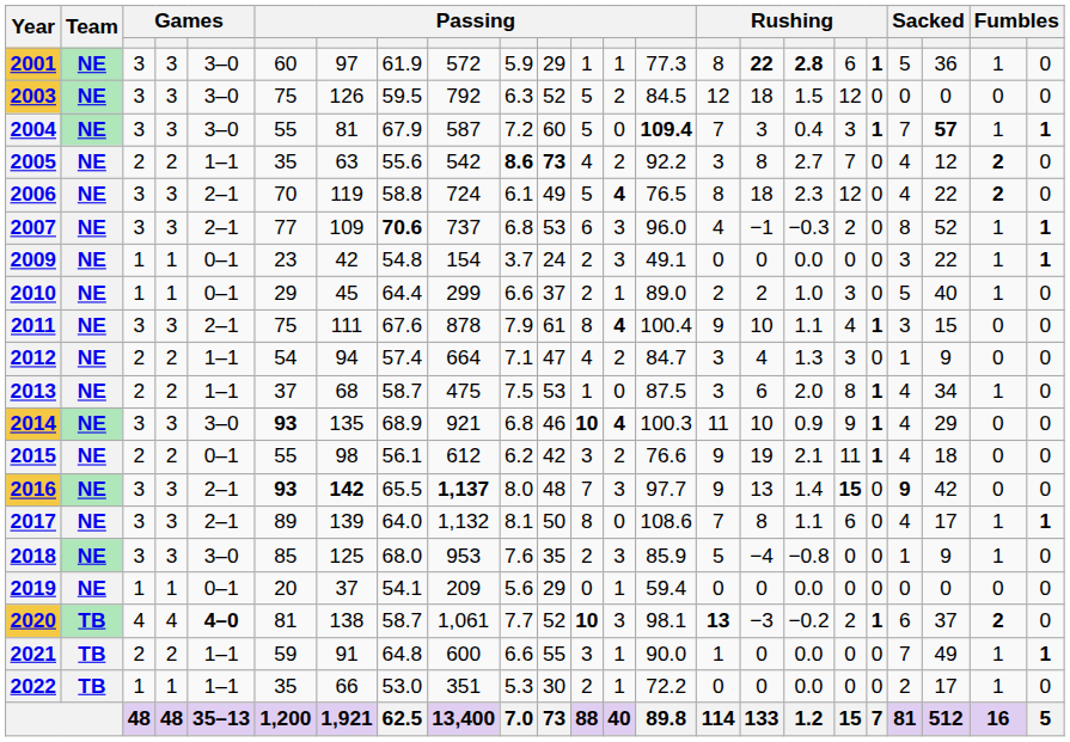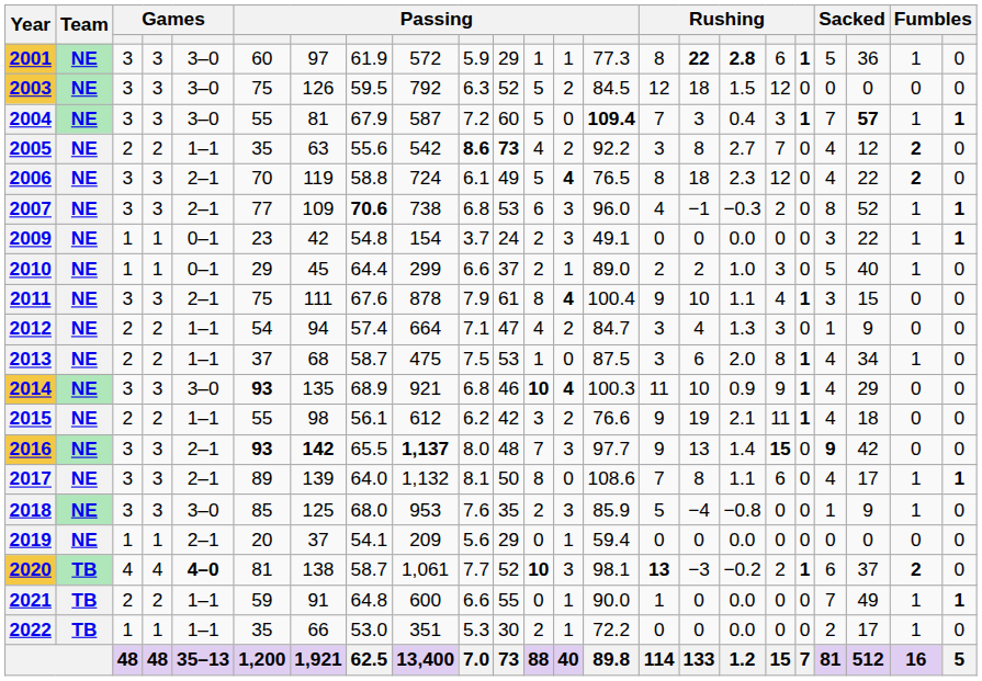 <table class="wikitable" style="text-align:center;">
 <tr>
 <th rowspan="2">Year</th>
 <th rowspan="2">Team</th>
 <th colspan="3">Games</th>
 <th colspan="9">Passing</th>
 <th colspan="5">Rushing</th>
 <th colspan="2">Sacked</th>
 <th colspan="2">Fumbles</th>
 </tr>
 <tr>
 <th></th>
 <th></th>
 <th></th>
 <th></th>
 <th></th>
 <th></th>
 <th></th>
 <th></th>
 <th></th>
 <th></th>
 <th></th>
 <th></th>
 <th></th>
 <th></th>
 <th></th>
 <th></th>
 <th></th>
 <th></th>
 <th></th>
 <th></th>
 <th></th>
 </tr>
 <tr>
 <th style="background:#f4c842;"><a href='#'>2001</a></th>
 <th style="background:#afe6ba;"><a href='#'>NE</a></th>
 <td>3</td>
 <td>3</td>
 <td>3–0</td>
 <td>60</td>
 <td>97</td>
 <td>61.9</td>
 <td>572</td>
 <td>5.9</td>
 <td>29</td>
 <td>1</td>
 <td>1</td>
 <td>77.3</td>
 <td>8</td>
 <td><strong>22</strong></td>
 <td><strong>2.8</strong></td>
 <td>6</td>
 <td><strong>1</strong></td>
 <td>5</td>
 <td>36</td>
 <td>1</td>
 <td>0</td>
 </tr>
 <tr>
 <th style="background:#f4c842;"><a href='#'>2003</a></th>
 <th style="background:#afe6ba;"><a href='#'>NE</a></th>
 <td>3</td>
 <td>3</td>
 <td>3–0</td>
 <td>75</td>
 <td>126</td>
 <td>59.5</td>
 <td>792</td>
 <td>6.3</td>
 <td>52</td>
 <td>5</td>
 <td>2</td>
 <td>84.5</td>
 <td>12</td>
 <td>18</td>
 <td>1.5</td>
 <td>12</td>
 <td>0</td>
 <td>0</td>
 <td>0</td>
 <td>0</td>
 <td>0</td>
 </tr>
 <tr>
 <th><a href='#'>2004</a></th>
 <th style="background:#afe6ba;"><a href='#'>NE</a></th>
 <td>3</td>
 <td>3</td>
 <td>3–0</td>
 <td>55</td>
 <td>81</td>
 <td>67.9</td>
 <td>587</td>
 <td>7.2</td>
 <td>60</td>
 <td>5</td>
 <td>0</td>
 <td><strong>109.4</strong></td>
 <td>7</td>
 <td>3</td>
 <td>0.4</td>
 <td>3</td>
 <td><strong>1</strong></td>
 <td>7</td>
 <td><strong>57</strong></td>
 <td>1</td>
 <td><strong>1</strong></td>
 </tr>
 <tr>
 <th><a href='#'>2005</a></th>
 <th><a href='#'>NE</a></th>
 <td>2</td>
 <td>2</td>
 <td>1–1</td>
 <td>35</td>
 <td>63</td>
 <td>55.6</td>
 <td>542</td>
 <td><strong>8.6</strong></td>
 <td><strong>73</strong></td>
 <td>4</td>
 <td>2</td>
 <td>92.2</td>
 <td>3</td>
 <td>8</td>
 <td>2.7</td>
 <td>7</td>
 <td>0</td>
 <td>4</td>
 <td>12</td>
 <td><strong>2</strong></td>
 <td>0</td>
 </tr>
 <tr>
 <th><a href='#'>2006</a></th>
 <th><a href='#'>NE</a></th>
 <td>3</td>
 <td>3</td>
 <td>2–1</td>
 <td>70</td>
 <td>119</td>
 <td>58.8</td>
 <td>724</td>
 <td>6.1</td>
 <td>49</td>
 <td>5</td>
 <td><strong>4</strong></td>
 <td>76.5</td>
 <td>8</td>
 <td>18</td>
 <td>2.3</td>
 <td>12</td>
 <td>0</td>
 <td>4</td>
 <td>22</td>
 <td><strong>2</strong></td>
 <td>0</td>
 </tr>
 <tr>
 <th><a href='#'>2007</a></th>
 <th><a href='#'>NE</a></th>
 <td>3</td>
 <td>3</td>
 <td>2–1</td>
 <td>77</td>
 <td>109</td>
 <td><strong>70.6</strong></td>
-<td>737</td>
+<td>738</td>
 <td>6.8</td>
 <td>53</td>
 <td>6</td>
 <td>3</td>
 <td>96.0</td>
 <td>4</td>
 <td>−1</td>
 <td>−0.3</td>
 <td>2</td>
 <td>0</td>
 <td>8</td>
 <td>52</td>
 <td>1</td>
 <td><strong>1</strong></td>
 </tr>
 <tr>
 <th><a href='#'>2009</a></th>
 <th><a href='#'>NE</a></th>
 <td>1</td>
 <td>1</td>
 <td>0–1</td>
 <td>23</td>
 <td>42</td>
 <td>54.8</td>
 <td>154</td>
 <td>3.7</td>
 <td>24</td>
 <td>2</td>
 <td>3</td>
 <td>49.1</td>
 <td>0</td>
 <td>0</td>
 <td>0.0</td>
 <td>0</td>
 <td>0</td>
 <td>3</td>
 <td>22</td>
 <td>1</td>
 <td><strong>1</strong></td>
 </tr>
 <tr>
 <th><a href='#'>2010</a></th>
 <th><a href='#'>NE</a></th>
 <td>1</td>
 <td>1</td>
 <td>0–1</td>
 <td>29</td>
 <td>45</td>
 <td>64.4</td>
 <td>299</td>
 <td>6.6</td>
 <td>37</td>
 <td>2</td>
 <td>1</td>
 <td>89.0</td>
 <td>2</td>
 <td>2</td>
 <td>1.0</td>
 <td>3</td>
 <td>0</td>
 <td>5</td>
 <td>40</td>
 <td>1</td>
 <td>0</td>
 </tr>
 <tr>
 <th><a href='#'>2011</a></th>
 <th><a href='#'>NE</a></th>
 <td>3</td>
 <td>3</td>
 <td>2–1</td>
 <td>75</td>
 <td>111</td>
 <td>67.6</td>
 <td>878</td>
 <td>7.9</td>
 <td>61</td>
 <td>8</td>
 <td><strong>4</strong></td>
 <td>100.4</td>
 <td>9</td>
 <td>10</td>
 <td>1.1</td>
 <td>4</td>
 <td><strong>1</strong></td>
 <td>3</td>
 <td>15</td>
 <td>0</td>
 <td>0</td>
 </tr>
 <tr>
 <th><a href='#'>2012</a></th>
 <th><a href='#'>NE</a></th>
 <td>2</td>
 <td>2</td>
 <td>1–1</td>
 <td>54</td>
 <td>94</td>
 <td>57.4</td>
 <td>664</td>
 <td>7.1</td>
 <td>47</td>
 <td>4</td>
 <td>2</td>
 <td>84.7</td>
 <td>3</td>
 <td>4</td>
 <td>1.3</td>
 <td>3</td>
 <td>0</td>
 <td>1</td>
 <td>9</td>
 <td>0</td>
 <td>0</td>
 </tr>
 <tr>
 <th><a href='#'>2013</a></th>
 <th><a href='#'>NE</a></th>
 <td>2</td>
 <td>2</td>
 <td>1–1</td>
 <td>37</td>
 <td>68</td>
 <td>58.7</td>
 <td>475</td>
 <td>7.5</td>
 <td>53</td>
 <td>1</td>
 <td>0</td>
 <td>87.5</td>
 <td>3</td>
 <td>6</td>
 <td>2.0</td>
 <td>8</td>
 <td><strong>1</strong></td>
 <td>4</td>
 <td>34</td>
 <td>1</td>
 <td>0</td>
 </tr>
 <tr>
 <th style="background:#f4c842;"><a href='#'>2014</a></th>
 <th style="background:#afe6ba;"><a href='#'>NE</a></th>
 <td>3</td>
 <td>3</td>
 <td>3–0</td>
 <td><strong>93</strong></td>
 <td>135</td>
 <td>68.9</td>
 <td>921</td>
 <td>6.8</td>
 <td>46</td>
 <td><strong>10</strong></td>
 <td><strong>4</strong></td>
 <td>100.3</td>
 <td>11</td>
 <td>10</td>
 <td>0.9</td>
 <td>9</td>
 <td><strong>1</strong></td>
 <td>4</td>
 <td>29</td>
 <td>0</td>
 <td>0</td>
 </tr>
 <tr>
 <th><a href='#'>2015</a></th>
 <th><a href='#'>NE</a></th>
 <td>2</td>
 <td>2</td>
-<td>0–1</td>
+<td>1–1</td>
 <td>55</td>
 <td>98</td>
 <td>56.1</td>
 <td>612</td>
 <td>6.2</td>
 <td>42</td>
 <td>3</td>
 <td>2</td>
 <td>76.6</td>
 <td>9</td>
 <td>19</td>
 <td>2.1</td>
 <td>11</td>
 <td><strong>1</strong></td>
 <td>4</td>
 <td>18</td>
 <td>0</td>
 <td>0</td>
 </tr>
 <tr>
 <th style="background:#f4c842;"><a href='#'>2016</a></th>
 <th style="background:#afe6ba;"><a href='#'>NE</a></th>
 <td>3</td>
 <td>3</td>
 <td>2–1</td>
 <td><strong>93</strong></td>
 <td><strong>142</strong></td>
 <td>65.5</td>
 <td><strong>1,137</strong></td>
 <td>8.0</td>
 <td>48</td>
 <td>7</td>
 <td>3</td>
 <td>97.7</td>
 <td>9</td>
 <td>13</td>
 <td>1.4</td>
 <td><strong>15</strong></td>
 <td>0</td>
 <td><strong>9</strong></td>
 <td>42</td>
 <td>0</td>
 <td>0</td>
 </tr>
 <tr>
 <th><a href='#'>2017</a></th>
 <th><a href='#'>NE</a></th>
 <td>3</td>
 <td>3</td>
 <td>2–1</td>
 <td>89</td>
 <td>139</td>
 <td>64.0</td>
 <td>1,132</td>
 <td>8.1</td>
 <td>50</td>
 <td>8</td>
 <td>0</td>
 <td>108.6</td>
 <td>7</td>
 <td>8</td>
 <td>1.1</td>
 <td>6</td>
 <td>0</td>
 <td>4</td>
 <td>17</td>
 <td>1</td>
 <td><strong>1</strong></td>
 </tr>
 <tr>
 <th><a href='#'>2018</a></th>
 <th style="background:#afe6ba;"><a href='#'>NE</a></th>
 <td>3</td>
 <td>3</td>
 <td>3–0</td>
 <td>85</td>
 <td>125</td>
 <td>68.0</td>
 <td>953</td>
 <td>7.6</td>
 <td>35</td>
 <td>2</td>
 <td>3</td>
 <td>85.9</td>
 <td>5</td>
 <td>−4</td>
 <td>−0.8</td>
 <td>0</td>
 <td>0</td>
 <td>1</td>
 <td>9</td>
 <td>1</td>
 <td>0</td>
 </tr>
 <tr>
 <th><a href='#'>2019</a></th>
 <th><a href='#'>NE</a></th>
 <td>1</td>
 <td>1</td>
-<td>0–1</td>
+<td>2–1</td>
 <td>20</td>
 <td>37</td>
 <td>54.1</td>
 <td>209</td>
 <td>5.6</td>
 <td>29</td>
 <td>0</td>
 <td>1</td>
 <td>59.4</td>
 <td>0</td>
 <td>0</td>
 <td>0.0</td>
 <td>0</td>
 <td>0</td>
 <td>0</td>
 <td>0</td>
 <td>0</td>
 <td>0</td>
 </tr>
 <tr>
 <th style="background:#f4c842;"><a href='#'>2020</a></th>
 <th style="background:#afe6ba;"><a href='#'>TB</a></th>
 <td>4</td>
 <td>4</td>
 <td><strong>4–0</strong></td>
 <td>81</td>
 <td>138</td>
 <td>58.7</td>
 <td>1,061</td>
 <td>7.7</td>
 <td>52</td>
 <td><strong>10</strong></td>
 <td>3</td>
 <td>98.1</td>
 <td><strong>13</strong></td>
 <td>−3</td>
 <td>−0.2</td>
 <td>2</td>
 <td><strong>1</strong></td>
 <td>6</td>
 <td>37</td>
 <td><strong>2</strong></td>
 <td>0</td>
 </tr>
 <tr>
 <th><a href='#'>2021</a></th>
 <th><a href='#'>TB</a></th>
 <td>2</td>
 <td>2</td>
 <td>1–1</td>
 <td>59</td>
 <td>91</td>
 <td>64.8</td>
 <td>600</td>
 <td>6.6</td>
 <td>55</td>
-<td>3</td>
+<td>0</td>
 <td>1</td>
 <td>90.0</td>
 <td>1</td>
 <td>0</td>
 <td>0.0</td>
 <td>0</td>
 <td>0</td>
 <td>7</td>
 <td>49</td>
 <td>1</td>
 <td><strong>1</strong></td>
 </tr>
 <tr>
 <th><a href='#'>2022</a></th>
 <th><a href='#'>TB</a></th>
 <td>1</td>
 <td>1</td>
 <td>1–1</td>
 <td>35</td>
 <td>66</td>
 <td>53.0</td>
 <td>351</td>
 <td>5.3</td>
 <td>30</td>
 <td>2</td>
 <td>1</td>
 <td>72.2</td>
 <td>0</td>
 <td>0</td>
 <td>0.0</td>
 <td>0</td>
 <td>0</td>
 <td>2</td>
 <td>17</td>
 <td>1</td>
 <td>0</td>
 </tr>
 <tr>
 <th colspan="2"></th>
 <th style="background:#e0cef2;">48</th>
 <th style="background:#e0cef2;">48</th>
 <th style="background:#e0cef2;">35–13</th>
 <th style="background:#e0cef2;">1,200</th>
 <th style="background:#e0cef2;">1,921</th>
 <th>62.5</th>
 <th style="background:#e0cef2;">13,400</th>
 <th>7.0</th>
 <th>73</th>
 <th style="background:#e0cef2;">88</th>
 <th style="background:#e0cef2;">40</th>
 <th>89.8</th>
 <th>114</th>
 <th>133</th>
 <th>1.2</th>
 <th>15</th>
 <th>7</th>
 <th style="background:#e0cef2;">81</th>
 <th style="background:#e0cef2;">512</th>
 <th style="background:#e0cef2;">16</th>
 <th>5</th>
 </tr>
 </table>
